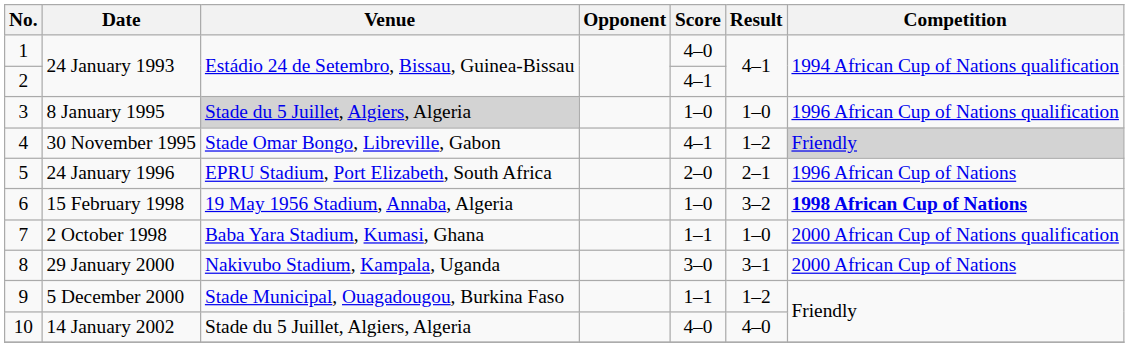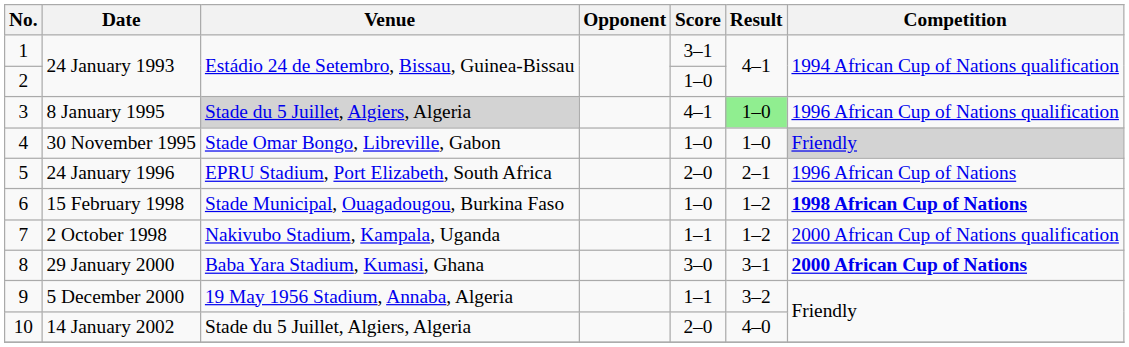 <table class="wikitable">
 <tr>
 <th>No.</th>
 <th>Date</th>
 <th>Venue</th>
 <th>Opponent</th>
 <th>Score</th>
 <th>Result</th>
 <th>Competition</th>
 </tr>
 <tr>
 <td align="center">1</td>
 <td rowspan="2">24 January 1993</td>
 <td rowspan="2"><a href='#'>Estádio 24 de Setembro</a>, <a href='#'>Bissau</a>, Guinea-Bissau</td>
 <td rowspan="2"></td>
-<td align=center>4–0</td>
+<td align=center>3–1</td>
 <td align=center rowspan="2">4–1</td>
 <td rowspan="2"><a href='#'>1994 African Cup of Nations qualification</a></td>
 </tr>
 <tr>
 <td align="center">2</td>
-<td align="center">4–1</td>
+<td align=center>1–0</td>
 </tr>
 <tr>
 <td align="center">3</td>
 <td>8 January 1995</td>
 <td style="background: lightgrey;"><a href='#'>Stade du 5 Juillet</a>, <a href='#'>Algiers</a>, Algeria</td>
 <td></td>
-<td align=center>1–0</td>
-<td align=center>1–0</td>
+<td align="center">4–1</td>
+<td align=center style="background: lightgreen;">1–0</td>
 <td><a href='#'>1996 African Cup of Nations qualification</a></td>
 </tr>
 <tr>
 <td align="center">4</td>
 <td>30 November 1995</td>
 <td><a href='#'>Stade Omar Bongo</a>, <a href='#'>Libreville</a>, Gabon</td>
 <td></td>
-<td align="center">4–1</td>
-<td align=center>1–2</td>
+<td align=center>1–0</td>
+<td align=center>1–0</td>
 <td style="background: lightgrey;"><a href='#'>Friendly</a></td>
 </tr>
 <tr>
 <td align="center">5</td>
 <td>24 January 1996</td>
 <td><a href='#'>EPRU Stadium</a>, <a href='#'>Port Elizabeth</a>, South Africa</td>
 <td></td>
 <td align=center>2–0</td>
 <td align=center>2–1</td>
 <td><a href='#'>1996 African Cup of Nations</a></td>
 </tr>
 <tr>
 <td align="center">6</td>
 <td>15 February 1998</td>
-<td><a href='#'>19 May 1956 Stadium</a>, <a href='#'>Annaba</a>, Algeria</td>
+<td><a href='#'>Stade Municipal</a>, <a href='#'>Ouagadougou</a>, Burkina Faso</td>
 <td></td>
 <td align=center>1–0</td>
-<td align=center>3–2</td>
+<td align=center>1–2</td>
 <td><strong><a href='#'>1998 African Cup of Nations</a></strong></td>
 </tr>
 <tr>
 <td align="center">7</td>
 <td>2 October 1998</td>
-<td><a href='#'>Baba Yara Stadium</a>, <a href='#'>Kumasi</a>, Ghana</td>
+<td><a href='#'>Nakivubo Stadium</a>, <a href='#'>Kampala</a>, Uganda</td>
 <td></td>
 <td align=center>1–1</td>
-<td align=center>1–0</td>
+<td align=center>1–2</td>
 <td><a href='#'>2000 African Cup of Nations qualification</a></td>
 </tr>
 <tr>
 <td align="center">8</td>
 <td>29 January 2000</td>
-<td><a href='#'>Nakivubo Stadium</a>, <a href='#'>Kampala</a>, Uganda</td>
+<td><a href='#'>Baba Yara Stadium</a>, <a href='#'>Kumasi</a>, Ghana</td>
 <td></td>
 <td align=center>3–0</td>
 <td align=center>3–1</td>
-<td><a href='#'>2000 African Cup of Nations</a></td>
+<td><strong><a href='#'>2000 African Cup of Nations</a></strong></td>
 </tr>
 <tr>
 <td align="center">9</td>
 <td>5 December 2000</td>
-<td><a href='#'>Stade Municipal</a>, <a href='#'>Ouagadougou</a>, Burkina Faso</td>
+<td><a href='#'>19 May 1956 Stadium</a>, <a href='#'>Annaba</a>, Algeria</td>
 <td></td>
 <td align=center>1–1</td>
-<td align=center>1–2</td>
+<td align=center>3–2</td>
 <td rowspan="2">Friendly</td>
 </tr>
 <tr>
 <td align="center">10</td>
 <td>14 January 2002</td>
 <td>Stade du 5 Juillet, Algiers, Algeria</td>
 <td></td>
-<td align=center>4–0</td>
+<td align=center>2–0</td>
 <td align=center>4–0</td>
 </tr>
 <tr>
 </tr>
 </table>
